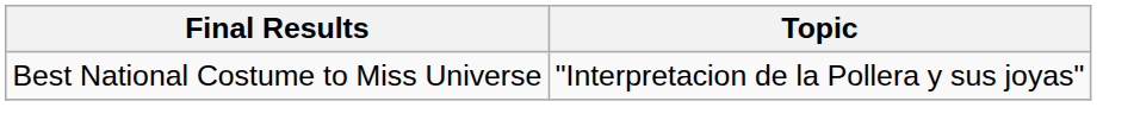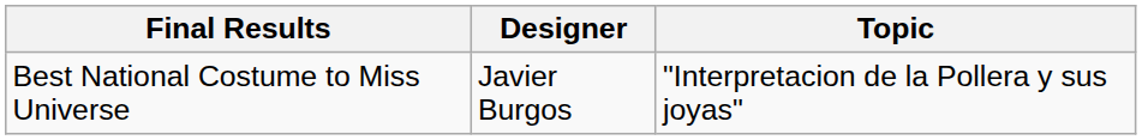 <table class="wikitable">
 <tr>
 <th>Final Results</th>
+<th>Designer</th>
 <th>Topic</th>
 </tr>
 <tr>
 <td>Best National Costume to Miss Universe</td>
+<td>Javier Burgos</td>
 <td>"Interpretacion de la Pollera y sus joyas"</td>
 </tr>
 </table>
